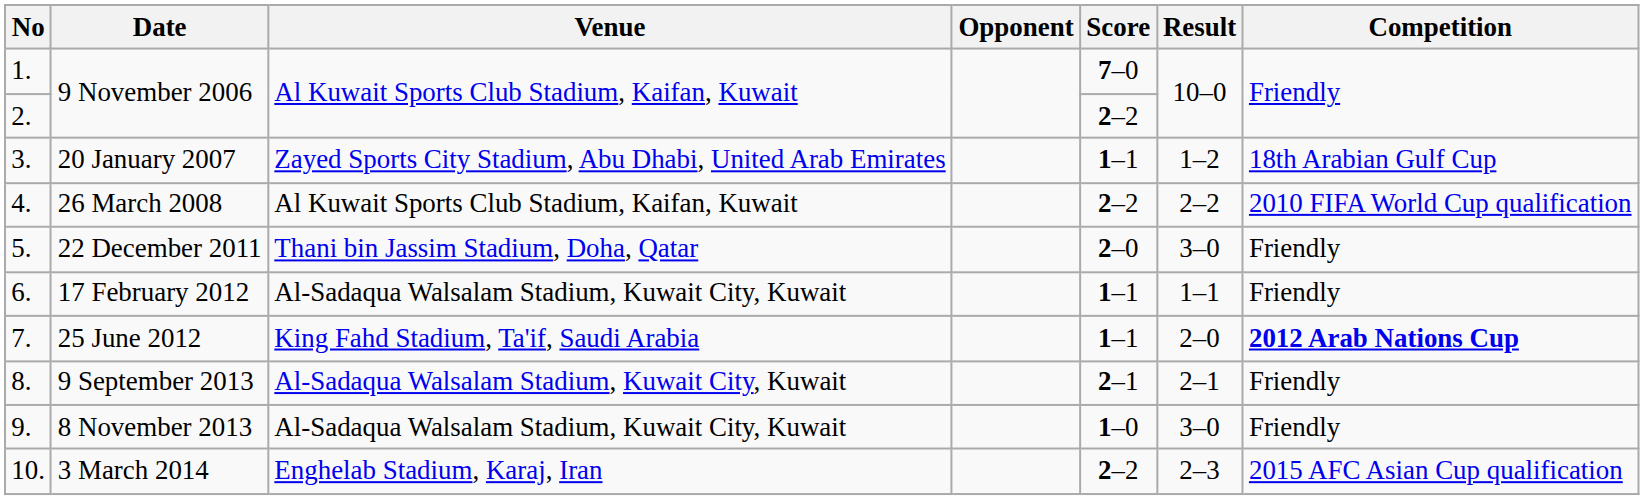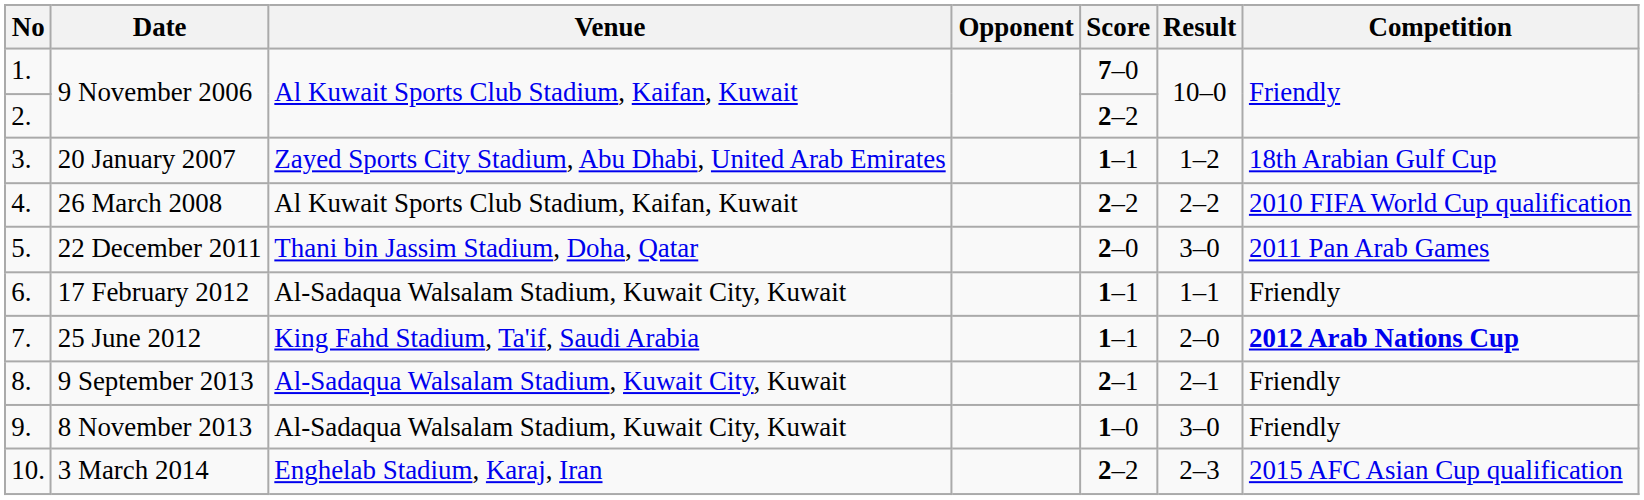 <table class="wikitable" style="font-size:85%;">
 <tr>
 <th>No</th>
 <th>Date</th>
 <th>Venue</th>
 <th>Opponent</th>
 <th>Score</th>
 <th>Result</th>
 <th>Competition</th>
 </tr>
 <tr>
 <td>1.</td>
 <td rowspan="2">9 November 2006</td>
 <td rowspan="2"><a href='#'>Al Kuwait Sports Club Stadium</a>, <a href='#'>Kaifan</a>, <a href='#'>Kuwait</a></td>
 <td rowspan="2"></td>
 <td align=center><strong>7</strong>–0</td>
 <td rowspan="2" style="text-align:center">10–0</td>
 <td rowspan="2"><a href='#'>Friendly</a></td>
 </tr>
 <tr>
 <td>2.</td>
 <td align=center><strong>2</strong>–2</td>
 </tr>
 <tr>
 <td>3.</td>
 <td>20 January 2007</td>
 <td><a href='#'>Zayed Sports City Stadium</a>, <a href='#'>Abu Dhabi</a>, <a href='#'>United Arab Emirates</a></td>
 <td></td>
 <td align=center><strong>1</strong>–1</td>
 <td align=center>1–2</td>
 <td><a href='#'>18th Arabian Gulf Cup</a></td>
 </tr>
 <tr>
 <td>4.</td>
 <td>26 March 2008</td>
 <td>Al Kuwait Sports Club Stadium, Kaifan, Kuwait</td>
 <td></td>
 <td align=center><strong>2</strong>–2</td>
 <td align=center>2–2</td>
 <td><a href='#'>2010 FIFA World Cup qualification</a></td>
 </tr>
 <tr>
 <td>5.</td>
 <td>22 December 2011</td>
 <td><a href='#'>Thani bin Jassim Stadium</a>, <a href='#'>Doha</a>, <a href='#'>Qatar</a></td>
 <td></td>
 <td align=center><strong>2</strong>–0</td>
 <td align=center>3–0</td>
-<td>Friendly</td>
+<td><a href='#'>2011 Pan Arab Games</a></td>
 </tr>
 <tr>
 <td>6.</td>
 <td>17 February 2012</td>
 <td>Al-Sadaqua Walsalam Stadium, Kuwait City, Kuwait</td>
 <td></td>
 <td align=center><strong>1</strong>–1</td>
 <td align=center>1–1</td>
 <td>Friendly</td>
 </tr>
 <tr>
 <td>7.</td>
 <td>25 June 2012</td>
 <td><a href='#'>King Fahd Stadium</a>, <a href='#'>Ta'if</a>, <a href='#'>Saudi Arabia</a></td>
 <td></td>
 <td align=center><strong>1</strong>–1</td>
 <td align=center>2–0</td>
 <td><strong><a href='#'>2012 Arab Nations Cup</a></strong></td>
 </tr>
 <tr>
 <td>8.</td>
 <td>9 September 2013</td>
 <td><a href='#'>Al-Sadaqua Walsalam Stadium</a>, <a href='#'>Kuwait City</a>, Kuwait</td>
 <td></td>
 <td align=center><strong>2</strong>–1</td>
 <td align=center>2–1</td>
 <td>Friendly</td>
 </tr>
 <tr>
 <td>9.</td>
 <td>8 November 2013</td>
 <td>Al-Sadaqua Walsalam Stadium, Kuwait City, Kuwait</td>
 <td></td>
 <td align=center><strong>1</strong>–0</td>
 <td align=center>3–0</td>
 <td>Friendly</td>
 </tr>
 <tr>
 <td>10.</td>
 <td>3 March 2014</td>
 <td><a href='#'>Enghelab Stadium</a>, <a href='#'>Karaj</a>, <a href='#'>Iran</a></td>
 <td></td>
 <td align=center><strong>2</strong>–2</td>
 <td align=center>2–3</td>
 <td><a href='#'>2015 AFC Asian Cup qualification</a></td>
 </tr>
 </table>
